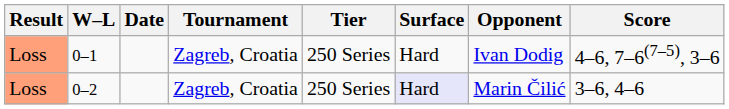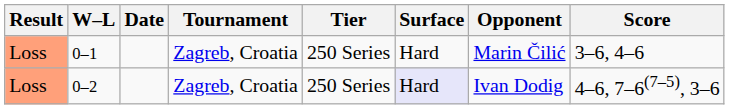 <table class="sortable wikitable">
 <tr>
 <th>Result</th>
 <th class="unsortable">W–L</th>
 <th>Date</th>
 <th>Tournament</th>
 <th>Tier</th>
 <th>Surface</th>
 <th>Opponent</th>
 <th class="unsortable">Score</th>
 </tr>
 <tr>
 <td style="background:#ffa07a;">Loss</td>
 <td><small>0–1</small></td>
 <td><a href='#'></a></td>
 <td><a href='#'>Zagreb</a>, Croatia</td>
 <td>250 Series</td>
 <td>Hard</td>
-<td> <a href='#'>Ivan Dodig</a></td>
-<td>4–6, 7–6<sup>(7–5)</sup>, 3–6</td>
+<td> <a href='#'>Marin Čilić</a></td>
+<td>3–6, 4–6</td>
 </tr>
 <tr>
 <td style="background:#ffa07a;">Loss</td>
 <td><small>0–2</small></td>
 <td><a href='#'></a></td>
 <td><a href='#'>Zagreb</a>, Croatia</td>
 <td>250 Series</td>
 <td style="background: lavender;">Hard</td>
-<td> <a href='#'>Marin Čilić</a></td>
-<td>3–6, 4–6</td>
+<td> <a href='#'>Ivan Dodig</a></td>
+<td>4–6, 7–6<sup>(7–5)</sup>, 3–6</td>
 </tr>
 </table>
